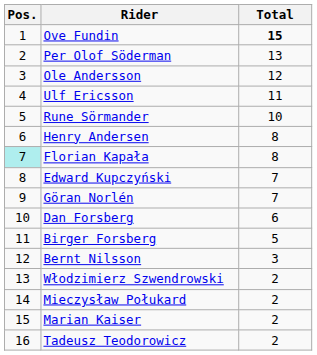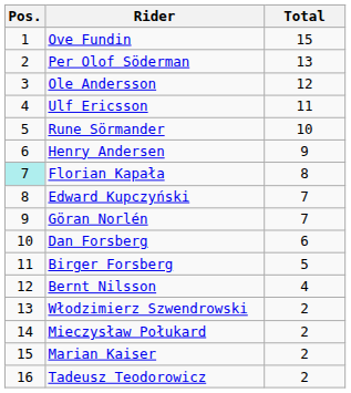 <table class="wikitable" style="text-align:center;">
 <tr>
 <th width=25px>Pos.</th>
 <th style="width:200px;">Rider</th>
 <th width=70px>Total</th>
 </tr>
 <tr>
 <td>1</td>
 <td align=left> <a href='#'>Ove Fundin</a></td>
-<td><strong>15</strong></td>
+<td>15</td>
 </tr>
 <tr>
 <td>2</td>
 <td align=left> <a href='#'>Per Olof Söderman</a></td>
 <td>13</td>
 </tr>
 <tr>
 <td>3</td>
 <td align=left> <a href='#'>Ole Andersson</a></td>
 <td>12</td>
 </tr>
 <tr>
 <td>4</td>
 <td align=left> <a href='#'>Ulf Ericsson</a></td>
 <td>11</td>
 </tr>
 <tr>
 <td>5</td>
 <td align=left> <a href='#'>Rune Sörmander</a></td>
 <td>10</td>
 </tr>
 <tr>
 <td>6</td>
 <td align=left> <a href='#'>Henry Andersen</a></td>
-<td>8</td>
+<td>9</td>
 </tr>
 <tr>
 <td style="background: paleturquoise;">7</td>
 <td align=left> <a href='#'>Florian Kapała</a></td>
 <td>8</td>
 </tr>
 <tr>
 <td>8</td>
 <td align=left> <a href='#'>Edward Kupczyński</a></td>
 <td>7</td>
 </tr>
 <tr>
 <td>9</td>
 <td align=left> <a href='#'>Göran Norlén</a></td>
 <td>7</td>
 </tr>
 <tr>
 <td>10</td>
 <td align=left> <a href='#'>Dan Forsberg</a></td>
 <td>6</td>
 </tr>
 <tr>
 <td>11</td>
 <td align=left> <a href='#'>Birger Forsberg</a></td>
 <td>5</td>
 </tr>
 <tr>
 <td>12</td>
 <td align=left> <a href='#'>Bernt Nilsson</a></td>
-<td>3</td>
+<td>4</td>
 </tr>
 <tr>
 <td>13</td>
 <td align=left> <a href='#'>Włodzimierz Szwendrowski</a></td>
 <td>2</td>
 </tr>
 <tr>
 <td>14</td>
 <td align=left> <a href='#'>Mieczysław Połukard</a></td>
 <td>2</td>
 </tr>
 <tr>
 <td>15</td>
 <td align=left> <a href='#'>Marian Kaiser</a></td>
 <td>2</td>
 </tr>
 <tr>
 <td>16</td>
 <td align=left> <a href='#'>Tadeusz Teodorowicz</a></td>
 <td>2</td>
 </tr>
 </table>
